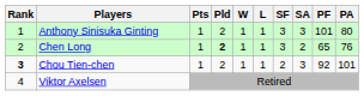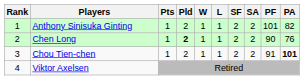 <table class="wikitable" style="font-size:90%; text-align:center">
 <tr>
 <th width="20">Rank</th>
 <th width="200">Players</th>
 <th width="20">Pts</th>
 <th width="20">Pld</th>
 <th width="20">W</th>
 <th width="20">L</th>
 <th width="20">SF</th>
 <th width="20">SA</th>
 <th width="20">PF</th>
 <th width="20">PA</th>
 </tr>
 <tr bgcolor="#ccffcc">
 <td>1</td>
 <td align="left"> <a href='#'>Anthony Sinisuka Ginting</a></td>
 <td>1</td>
 <td>2</td>
 <td>1</td>
 <td>1</td>
-<td>3</td>
-<td>3</td>
+<td>2</td>
+<td>2</td>
 <td>101</td>
-<td>80</td>
+<td>82</td>
 </tr>
 <tr bgcolor="#ccffcc">
 <td>2</td>
 <td align="left"> <a href='#'>Chen Long</a></td>
 <td>1</td>
 <td><strong>2</strong></td>
 <td>1</td>
 <td>1</td>
-<td>3</td>
 <td>2</td>
-<td>65</td>
+<td>2</td>
+<td>90</td>
 <td>76</td>
 </tr>
 <tr bgcolor="">
-<td><strong>3</strong></td>
+<td>3</td>
 <td align="left"> <a href='#'>Chou Tien-chen</a></td>
 <td>1</td>
 <td>2</td>
 <td>1</td>
 <td>1</td>
 <td>2</td>
-<td>3</td>
-<td>92</td>
-<td>101</td>
+<td>2</td>
+<td>91</td>
+<td><strong>101</strong></td>
 </tr>
 <tr bgcolor="">
 <td>4</td>
 <td align="left"> <a href='#'>Viktor Axelsen</a></td>
 <td bgcolor="#bbbbbb"colspan="8">Retired</td>
 </tr>
 </table>
